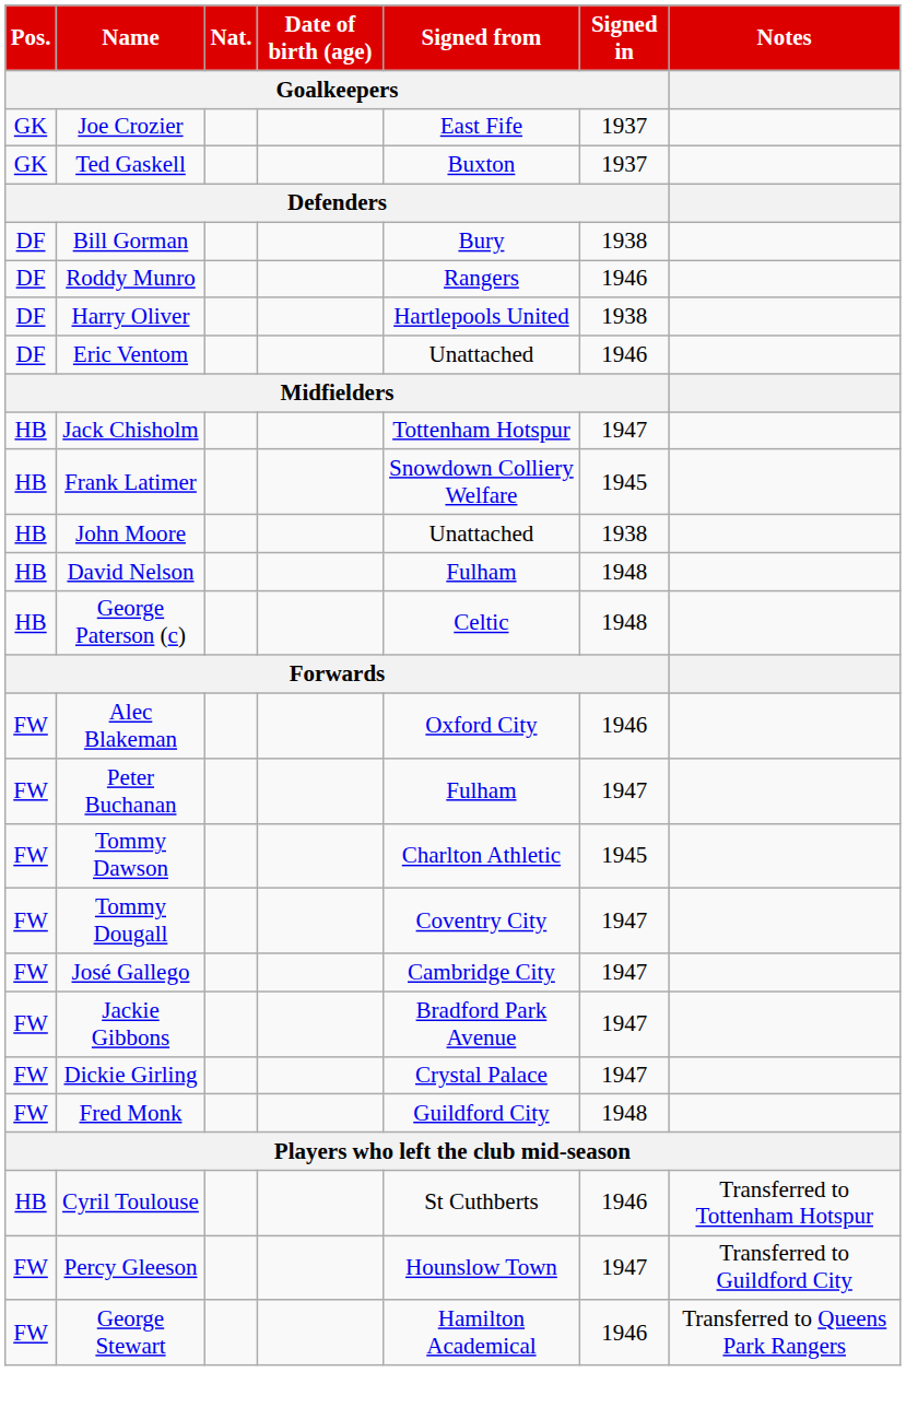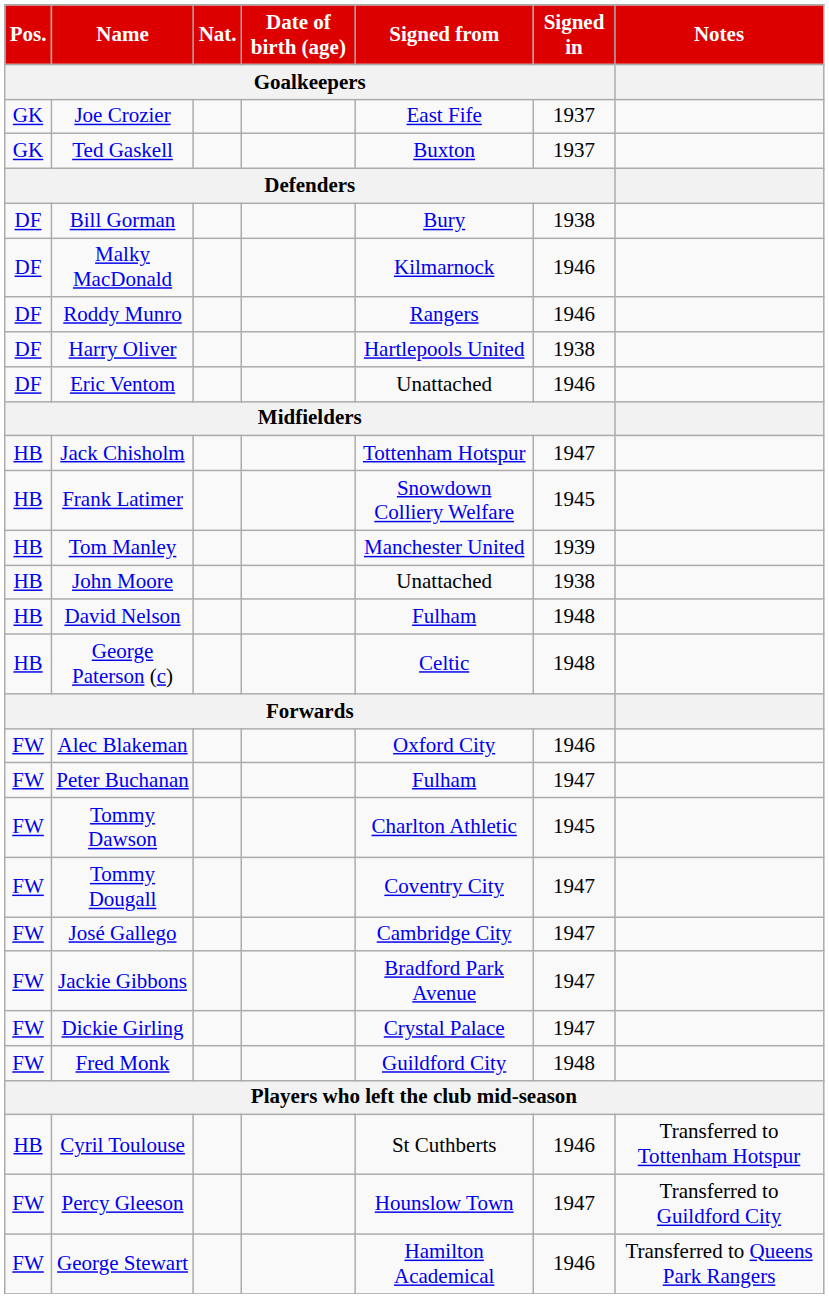 <table class="wikitable"  style="text-align:center; font-size:90%; width:90%;">
 <tr>
 <th style="background:#d00; color:white; text-align:center;">Pos.</th>
 <th style="background:#d00; color:white; text-align:center;">Name</th>
 <th style="background:#d00; color:white; text-align:center;">Nat.</th>
 <th style="background:#d00; color:white; text-align:center;">Date of birth (age)</th>
 <th style="background:#d00; color:white; text-align:center;">Signed from</th>
 <th style="background:#d00; color:white; text-align:center;">Signed in</th>
 <th style="background:#d00; color:white; text-align:center;">Notes</th>
 </tr>
 <tr>
 <th colspan="6">Goalkeepers</th>
 <th></th>
 </tr>
 <tr>
 <td><a href='#'>GK</a></td>
 <td><a href='#'>Joe Crozier</a></td>
 <td></td>
 <td></td>
 <td><a href='#'>East Fife</a></td>
 <td>1937</td>
 <td></td>
 </tr>
 <tr>
 <td><a href='#'>GK</a></td>
 <td><a href='#'>Ted Gaskell</a></td>
 <td></td>
 <td></td>
 <td><a href='#'>Buxton</a></td>
 <td>1937</td>
 <td></td>
 </tr>
 <tr>
 <th colspan="6">Defenders</th>
 <th></th>
 </tr>
 <tr>
 <td><a href='#'>DF</a></td>
 <td><a href='#'>Bill Gorman</a></td>
 <td></td>
 <td></td>
 <td><a href='#'>Bury</a></td>
 <td>1938</td>
+<td></td>
+</tr>
+<tr>
+<td><a href='#'>DF</a></td>
+<td><a href='#'>Malky MacDonald</a></td>
+<td></td>
+<td></td>
+<td><a href='#'>Kilmarnock</a></td>
+<td>1946</td>
 <td></td>
 </tr>
 <tr>
 <td><a href='#'>DF</a></td>
 <td><a href='#'>Roddy Munro</a></td>
 <td></td>
 <td></td>
 <td><a href='#'>Rangers</a></td>
 <td>1946</td>
 <td></td>
 </tr>
 <tr>
 <td><a href='#'>DF</a></td>
 <td><a href='#'>Harry Oliver</a></td>
 <td></td>
 <td></td>
 <td><a href='#'>Hartlepools United</a></td>
 <td>1938</td>
 <td></td>
 </tr>
 <tr>
 <td><a href='#'>DF</a></td>
 <td><a href='#'>Eric Ventom</a></td>
 <td></td>
 <td></td>
 <td>Unattached</td>
 <td>1946</td>
 <td></td>
 </tr>
 <tr>
 <th colspan="6">Midfielders</th>
 <th></th>
 </tr>
 <tr>
 <td><a href='#'>HB</a></td>
 <td><a href='#'>Jack Chisholm</a></td>
 <td></td>
 <td></td>
 <td><a href='#'>Tottenham Hotspur</a></td>
 <td>1947</td>
 <td></td>
 </tr>
 <tr>
 <td><a href='#'>HB</a></td>
 <td><a href='#'>Frank Latimer</a></td>
 <td></td>
 <td></td>
 <td><a href='#'>Snowdown Colliery Welfare</a></td>
 <td>1945</td>
+<td></td>
+</tr>
+<tr>
+<td><a href='#'>HB</a></td>
+<td><a href='#'>Tom Manley</a></td>
+<td></td>
+<td></td>
+<td><a href='#'>Manchester United</a></td>
+<td>1939</td>
 <td></td>
 </tr>
 <tr>
 <td><a href='#'>HB</a></td>
 <td><a href='#'>John Moore</a></td>
 <td></td>
 <td></td>
 <td>Unattached</td>
 <td>1938</td>
 <td></td>
 </tr>
 <tr>
 <td><a href='#'>HB</a></td>
 <td><a href='#'>David Nelson</a></td>
 <td></td>
 <td></td>
 <td><a href='#'>Fulham</a></td>
 <td>1948</td>
 <td></td>
 </tr>
 <tr>
 <td><a href='#'>HB</a></td>
 <td><a href='#'>George Paterson</a> (<a href='#'>c</a>)</td>
 <td></td>
 <td></td>
 <td><a href='#'>Celtic</a></td>
 <td>1948</td>
 <td></td>
 </tr>
 <tr>
 <th colspan="6">Forwards</th>
 <th></th>
 </tr>
 <tr>
 <td><a href='#'>FW</a></td>
 <td><a href='#'>Alec Blakeman</a></td>
 <td></td>
 <td></td>
 <td><a href='#'>Oxford City</a></td>
 <td>1946</td>
 <td></td>
 </tr>
 <tr>
 <td><a href='#'>FW</a></td>
 <td><a href='#'>Peter Buchanan</a></td>
 <td></td>
 <td></td>
 <td><a href='#'>Fulham</a></td>
 <td>1947</td>
 <td></td>
 </tr>
 <tr>
 <td><a href='#'>FW</a></td>
 <td><a href='#'>Tommy Dawson</a></td>
 <td></td>
 <td></td>
 <td><a href='#'>Charlton Athletic</a></td>
 <td>1945</td>
 <td></td>
 </tr>
 <tr>
 <td><a href='#'>FW</a></td>
 <td><a href='#'>Tommy Dougall</a></td>
 <td></td>
 <td></td>
 <td><a href='#'>Coventry City</a></td>
 <td>1947</td>
 <td></td>
 </tr>
 <tr>
 <td><a href='#'>FW</a></td>
 <td><a href='#'>José Gallego</a></td>
 <td></td>
 <td></td>
 <td><a href='#'>Cambridge City</a></td>
 <td>1947</td>
 <td></td>
 </tr>
 <tr>
 <td><a href='#'>FW</a></td>
 <td><a href='#'>Jackie Gibbons</a></td>
 <td></td>
 <td></td>
 <td><a href='#'>Bradford Park Avenue</a></td>
 <td>1947</td>
 <td></td>
 </tr>
 <tr>
 <td><a href='#'>FW</a></td>
 <td><a href='#'>Dickie Girling</a></td>
 <td></td>
 <td></td>
 <td><a href='#'>Crystal Palace</a></td>
 <td>1947</td>
 <td></td>
 </tr>
 <tr>
 <td><a href='#'>FW</a></td>
 <td><a href='#'>Fred Monk</a></td>
 <td></td>
 <td></td>
 <td><a href='#'>Guildford City</a></td>
 <td>1948</td>
 <td></td>
 </tr>
 <tr>
 <th colspan="7">Players who left the club mid-season</th>
 </tr>
 <tr>
 <td><a href='#'>HB</a></td>
 <td><a href='#'>Cyril Toulouse</a></td>
 <td></td>
 <td></td>
 <td>St Cuthberts</td>
 <td>1946</td>
 <td>Transferred to <a href='#'>Tottenham Hotspur</a></td>
 </tr>
 <tr>
 <td><a href='#'>FW</a></td>
 <td><a href='#'>Percy Gleeson</a></td>
 <td></td>
 <td></td>
 <td><a href='#'>Hounslow Town</a></td>
 <td>1947</td>
 <td>Transferred to <a href='#'>Guildford City</a></td>
 </tr>
 <tr>
 <td><a href='#'>FW</a></td>
 <td><a href='#'>George Stewart</a></td>
 <td></td>
 <td></td>
 <td><a href='#'>Hamilton Academical</a></td>
 <td>1946</td>
 <td>Transferred to <a href='#'>Queens Park Rangers</a></td>
 </tr>
 </table>
